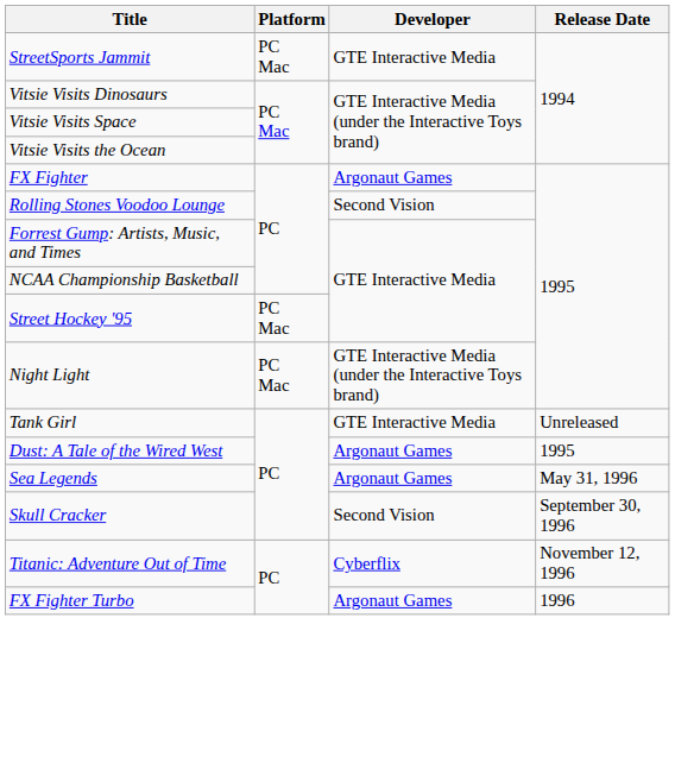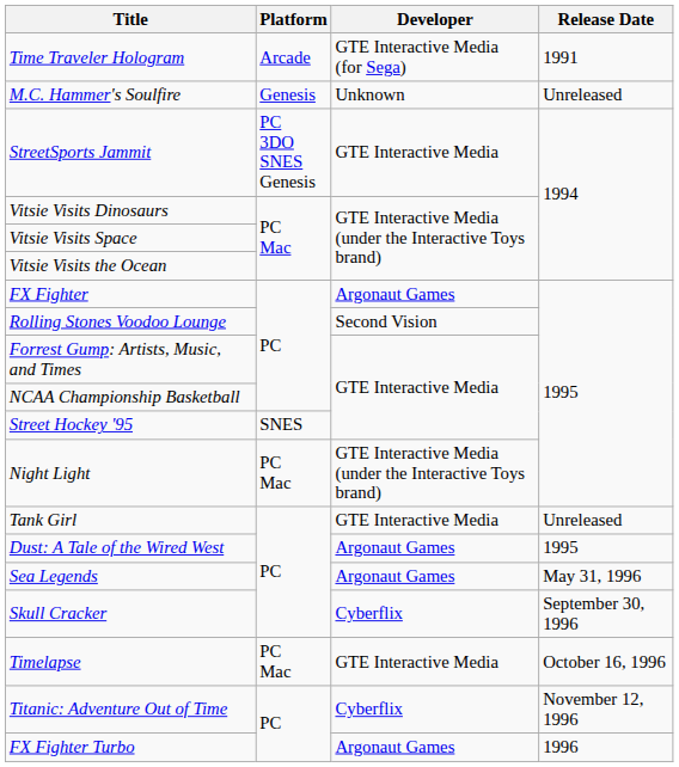 <table class="wikitable">
 <tr>
 <th>Title</th>
 <th>Platform</th>
 <th>Developer</th>
 <th>Release Date</th>
 </tr>
 <tr>
+<td><em><a href='#'>Time Traveler Hologram</a></em></td>
+<td><a href='#'>Arcade</a></td>
+<td>GTE Interactive Media<br>(for <a href='#'>Sega</a>)</td>
+<td>1991</td>
+</tr>
+<tr>
+<td><em><a href='#'>M.C. Hammer</a>'s Soulfire</em></td>
+<td><a href='#'>Genesis</a></td>
+<td>Unknown</td>
+<td>Unreleased</td>
+</tr>
+<tr>
 <td><em><a href='#'>StreetSports Jammit</a></em></td>
-<td>PC<br>Mac</td>
+<td><a href='#'>PC</a><br><a href='#'>3DO</a><br><a href='#'>SNES</a><br>Genesis</td>
 <td>GTE Interactive Media</td>
 <td rowspan="4">1994</td>
 </tr>
 <tr>
 <td><em>Vitsie Visits Dinosaurs</em></td>
 <td rowspan="3">PC<br><a href='#'>Mac</a></td>
 <td rowspan="3">GTE Interactive Media<br>(under the Interactive Toys brand)</td>
 </tr>
 <tr>
 <td><em>Vitsie Visits Space</em></td>
 </tr>
 <tr>
 <td><em>Vitsie Visits the Ocean</em></td>
 </tr>
 <tr>
 <td><em><a href='#'>FX Fighter</a></em></td>
 <td rowspan="4">PC</td>
 <td><a href='#'>Argonaut Games</a></td>
 <td rowspan="6">1995</td>
 </tr>
 <tr>
 <td><em><a href='#'>Rolling Stones Voodoo Lounge</a></em></td>
 <td>Second Vision</td>
 </tr>
 <tr>
 <td><em><a href='#'>Forrest Gump</a>: Artists, Music, and Times</em></td>
 <td rowspan="3">GTE Interactive Media</td>
 </tr>
 <tr>
 <td><em>NCAA Championship Basketball</em></td>
 </tr>
 <tr>
 <td><em><a href='#'>Street Hockey '95</a></em></td>
-<td>PC<br>Mac</td>
+<td>SNES</td>
 </tr>
 <tr>
 <td><em>Night Light</em></td>
 <td>PC<br>Mac</td>
 <td>GTE Interactive Media<br>(under the Interactive Toys brand)</td>
 </tr>
 <tr>
 <td><em>Tank Girl</em></td>
 <td rowspan="4">PC</td>
 <td>GTE Interactive Media</td>
 <td>Unreleased</td>
 </tr>
 <tr>
 <td><em><a href='#'>Dust: A Tale of the Wired West</a></em></td>
 <td><a href='#'>Argonaut Games</a></td>
 <td>1995</td>
 </tr>
 <tr>
 <td><em><a href='#'>Sea Legends</a></em></td>
 <td><a href='#'>Argonaut Games</a></td>
 <td>May 31, 1996</td>
 </tr>
 <tr>
 <td><em><a href='#'>Skull Cracker</a></em></td>
-<td>Second Vision</td>
+<td><a href='#'>Cyberflix</a></td>
 <td>September 30, 1996</td>
+</tr>
+<tr>
+<td><em><a href='#'>Timelapse</a></em></td>
+<td>PC<br>Mac</td>
+<td>GTE Interactive Media</td>
+<td>October 16, 1996</td>
 </tr>
 <tr>
 <td><em><a href='#'>Titanic: Adventure Out of Time</a></em></td>
 <td rowspan="2">PC</td>
 <td><a href='#'>Cyberflix</a></td>
 <td>November 12, 1996</td>
 </tr>
 <tr>
 <td><em><a href='#'>FX Fighter Turbo</a></em></td>
 <td><a href='#'>Argonaut Games</a></td>
 <td>1996</td>
 </tr>
 </table>
